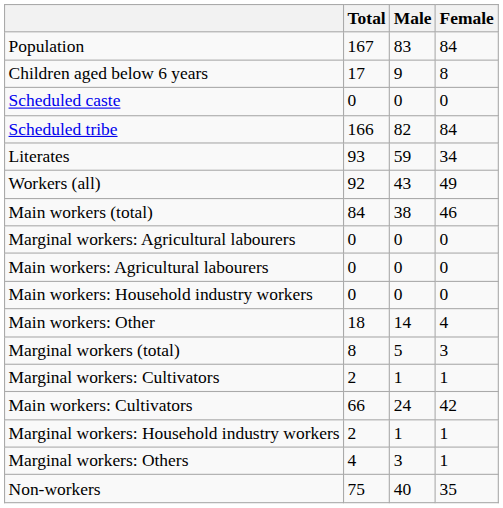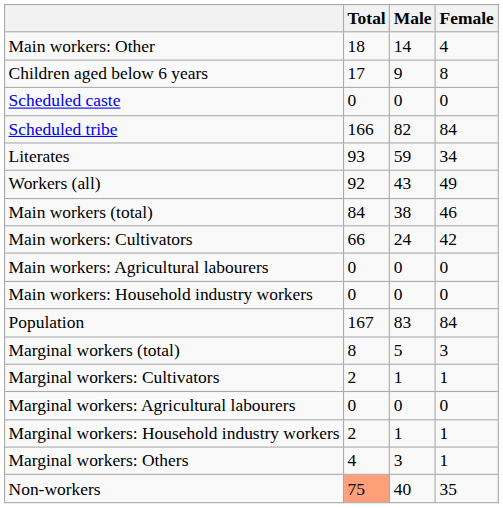 <table class="wikitable sortable">
 <tr>
 <th></th>
 <th>Total</th>
 <th>Male</th>
 <th>Female</th>
 </tr>
 <tr>
-<td>Population</td>
-<td>167</td>
-<td>83</td>
-<td>84</td>
+<td>Main workers: Other</td>
+<td>18</td>
+<td>14</td>
+<td>4</td>
 </tr>
 <tr>
 <td>Children aged below 6 years</td>
 <td>17</td>
 <td>9</td>
 <td>8</td>
 </tr>
 <tr>
 <td><a href='#'>Scheduled caste</a></td>
 <td>0</td>
 <td>0</td>
 <td>0</td>
 </tr>
 <tr>
 <td><a href='#'>Scheduled tribe</a></td>
 <td>166</td>
 <td>82</td>
 <td>84</td>
 </tr>
 <tr>
 <td>Literates</td>
 <td>93</td>
 <td>59</td>
 <td>34</td>
 </tr>
 <tr>
 <td>Workers (all)</td>
 <td>92</td>
 <td>43</td>
 <td>49</td>
 </tr>
 <tr>
 <td>Main workers (total)</td>
 <td>84</td>
 <td>38</td>
 <td>46</td>
 </tr>
 <tr>
-<td>Marginal workers: Agricultural labourers</td>
-<td>0</td>
-<td>0</td>
-<td>0</td>
+<td>Main workers: Cultivators</td>
+<td>66</td>
+<td>24</td>
+<td>42</td>
 </tr>
 <tr>
 <td>Main workers: Agricultural labourers</td>
 <td>0</td>
 <td>0</td>
 <td>0</td>
 </tr>
 <tr>
 <td>Main workers: Household industry workers</td>
 <td>0</td>
 <td>0</td>
 <td>0</td>
 </tr>
 <tr>
-<td>Main workers: Other</td>
-<td>18</td>
-<td>14</td>
-<td>4</td>
+<td>Population</td>
+<td>167</td>
+<td>83</td>
+<td>84</td>
 </tr>
 <tr>
 <td>Marginal workers (total)</td>
 <td>8</td>
 <td>5</td>
 <td>3</td>
 </tr>
 <tr>
 <td>Marginal workers: Cultivators</td>
 <td>2</td>
 <td>1</td>
 <td>1</td>
 </tr>
 <tr>
-<td>Main workers: Cultivators</td>
-<td>66</td>
-<td>24</td>
-<td>42</td>
+<td>Marginal workers: Agricultural labourers</td>
+<td>0</td>
+<td>0</td>
+<td>0</td>
 </tr>
 <tr>
 <td>Marginal workers: Household industry workers</td>
 <td>2</td>
 <td>1</td>
 <td>1</td>
 </tr>
 <tr>
 <td>Marginal workers: Others</td>
 <td>4</td>
 <td>3</td>
 <td>1</td>
 </tr>
 <tr>
 <td>Non-workers</td>
-<td>75</td>
+<td style="background: lightsalmon;">75</td>
 <td>40</td>
 <td>35</td>
 </tr>
 </table>
